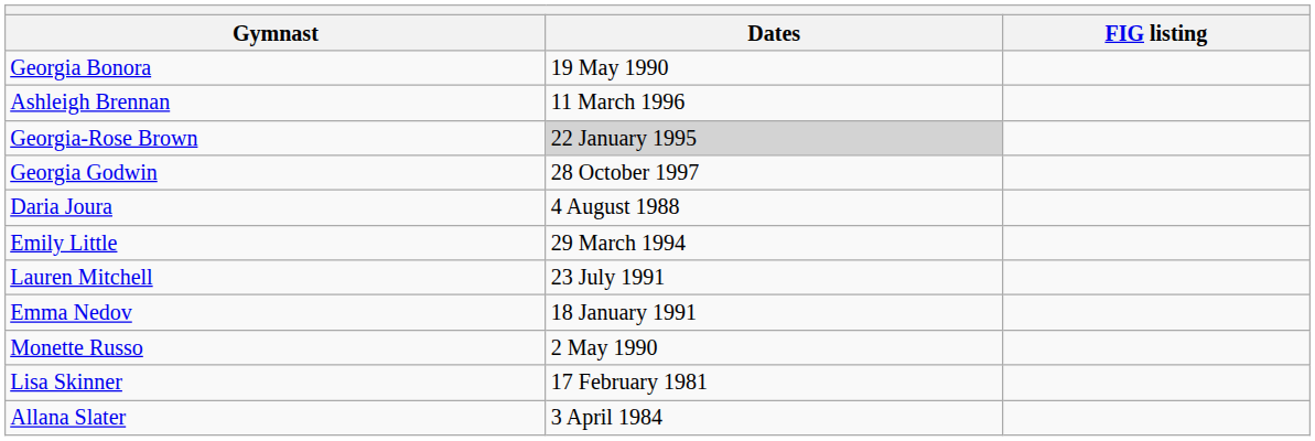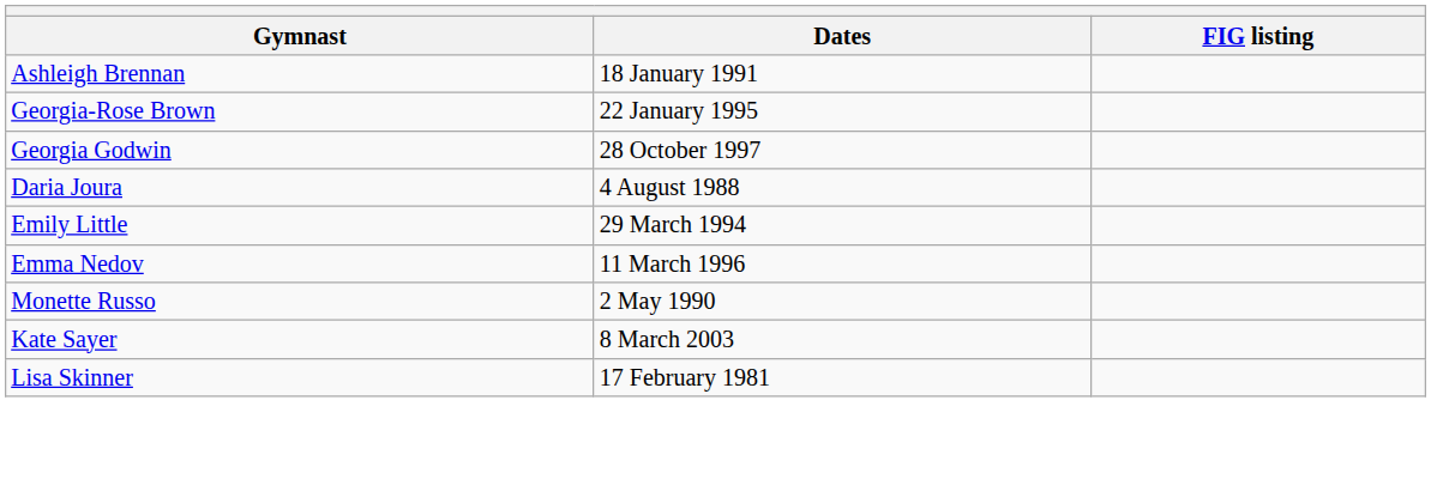 <table class="wikitable mw-collapsible mw-collapsed" width="75%">
 <tr>
 <th colspan="3"></th>
 </tr>
 <tr>
 <th>Gymnast</th>
 <th>Dates</th>
 <th><a href='#'>FIG</a> listing</th>
 </tr>
 <tr>
-<td><a href='#'>Georgia Bonora</a></td>
-<td>19 May 1990</td>
-<td></td>
-</tr>
-<tr>
 <td><a href='#'>Ashleigh Brennan</a></td>
-<td>11 March 1996</td>
+<td>18 January 1991</td>
 <td></td>
 </tr>
 <tr>
 <td><a href='#'>Georgia-Rose Brown</a></td>
-<td style="background: lightgrey;">22 January 1995</td>
+<td>22 January 1995</td>
 <td></td>
 </tr>
 <tr>
 <td><a href='#'>Georgia Godwin</a></td>
 <td>28 October 1997</td>
 <td></td>
 </tr>
 <tr>
 <td><a href='#'>Daria Joura</a></td>
 <td>4 August 1988</td>
 <td></td>
 </tr>
 <tr>
 <td><a href='#'>Emily Little</a></td>
 <td>29 March 1994</td>
 <td></td>
 </tr>
 <tr>
-<td><a href='#'>Lauren Mitchell</a></td>
-<td>23 July 1991</td>
-<td></td>
-</tr>
-<tr>
 <td><a href='#'>Emma Nedov</a></td>
-<td>18 January 1991</td>
+<td>11 March 1996</td>
 <td></td>
 </tr>
 <tr>
 <td><a href='#'>Monette Russo</a></td>
 <td>2 May 1990</td>
 <td></td>
 </tr>
 <tr>
+<td><a href='#'>Kate Sayer</a></td>
+<td>8 March 2003</td>
+<td></td>
+</tr>
+<tr>
 <td><a href='#'>Lisa Skinner</a></td>
 <td>17 February 1981</td>
 <td></td>
 </tr>
-<tr>
-<td><a href='#'>Allana Slater</a></td>
-<td>3 April 1984</td>
-<td></td>
-</tr>
 </table>
